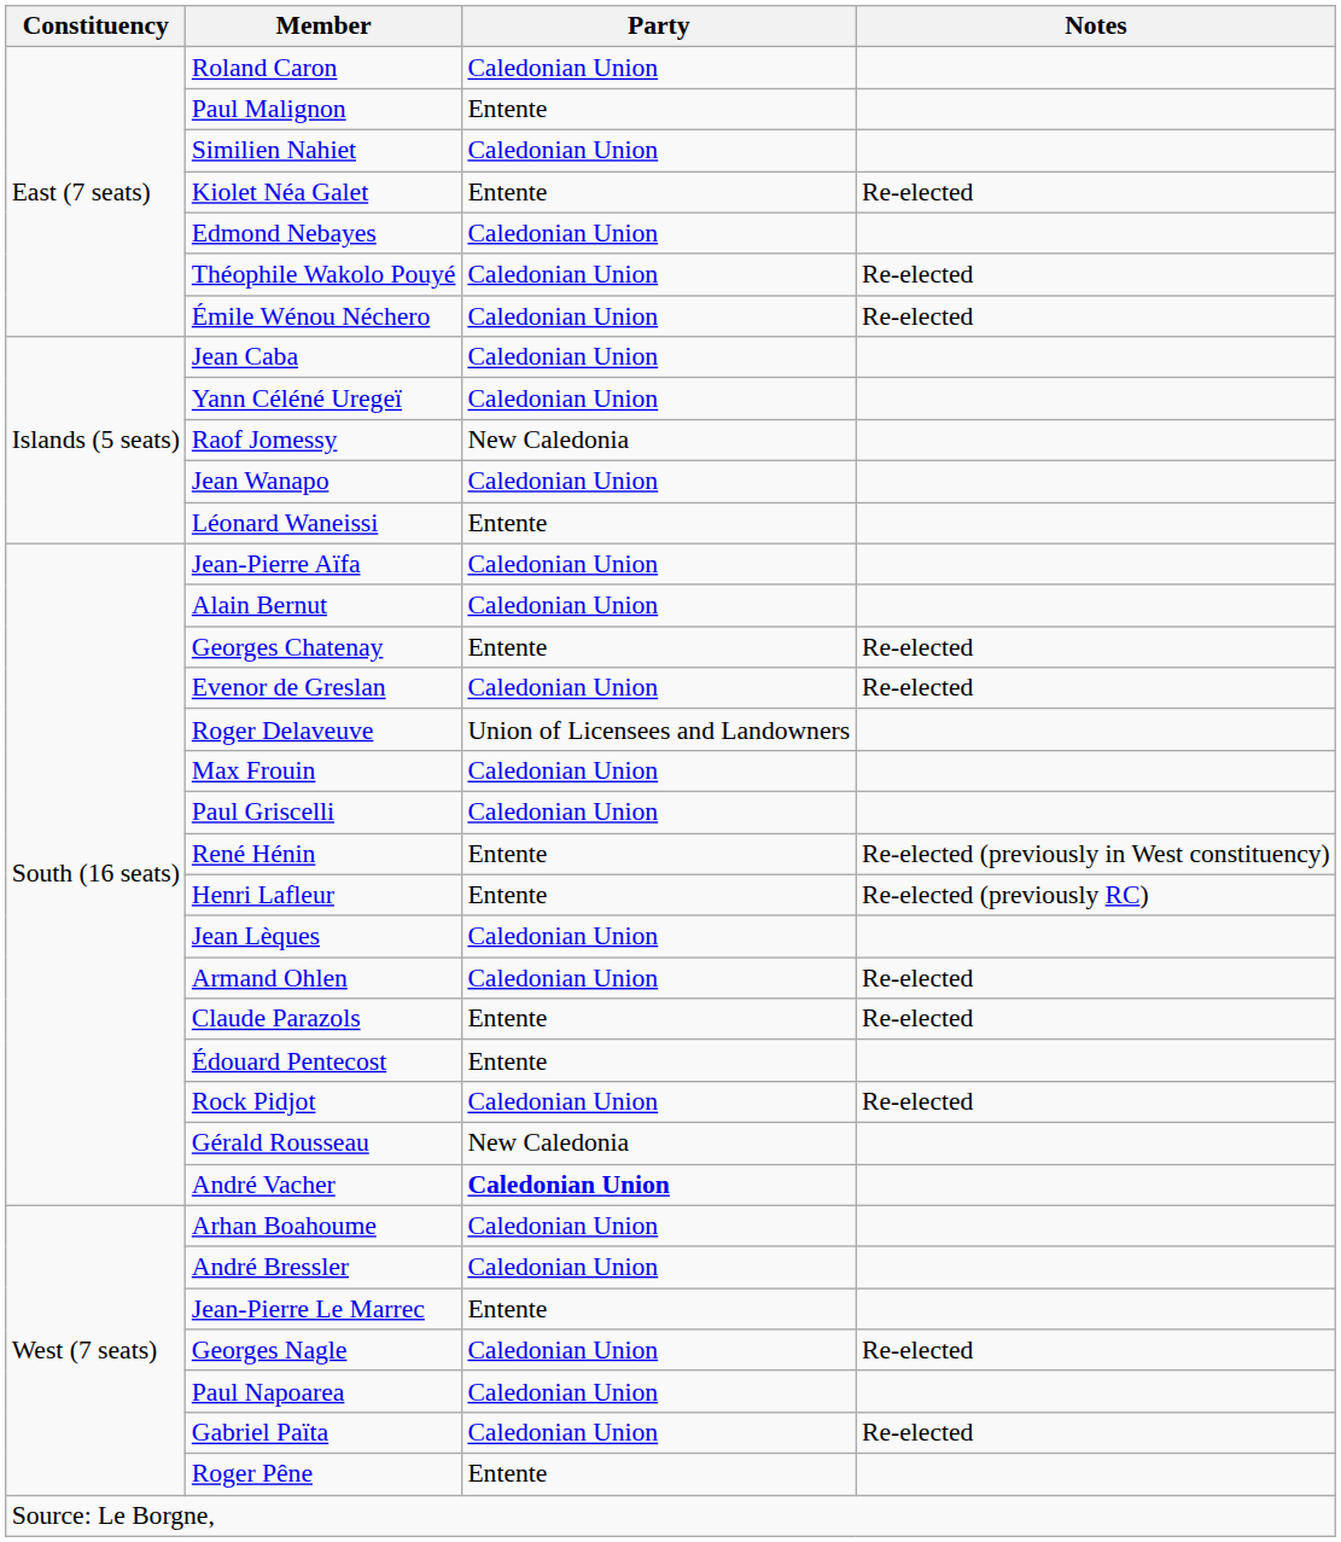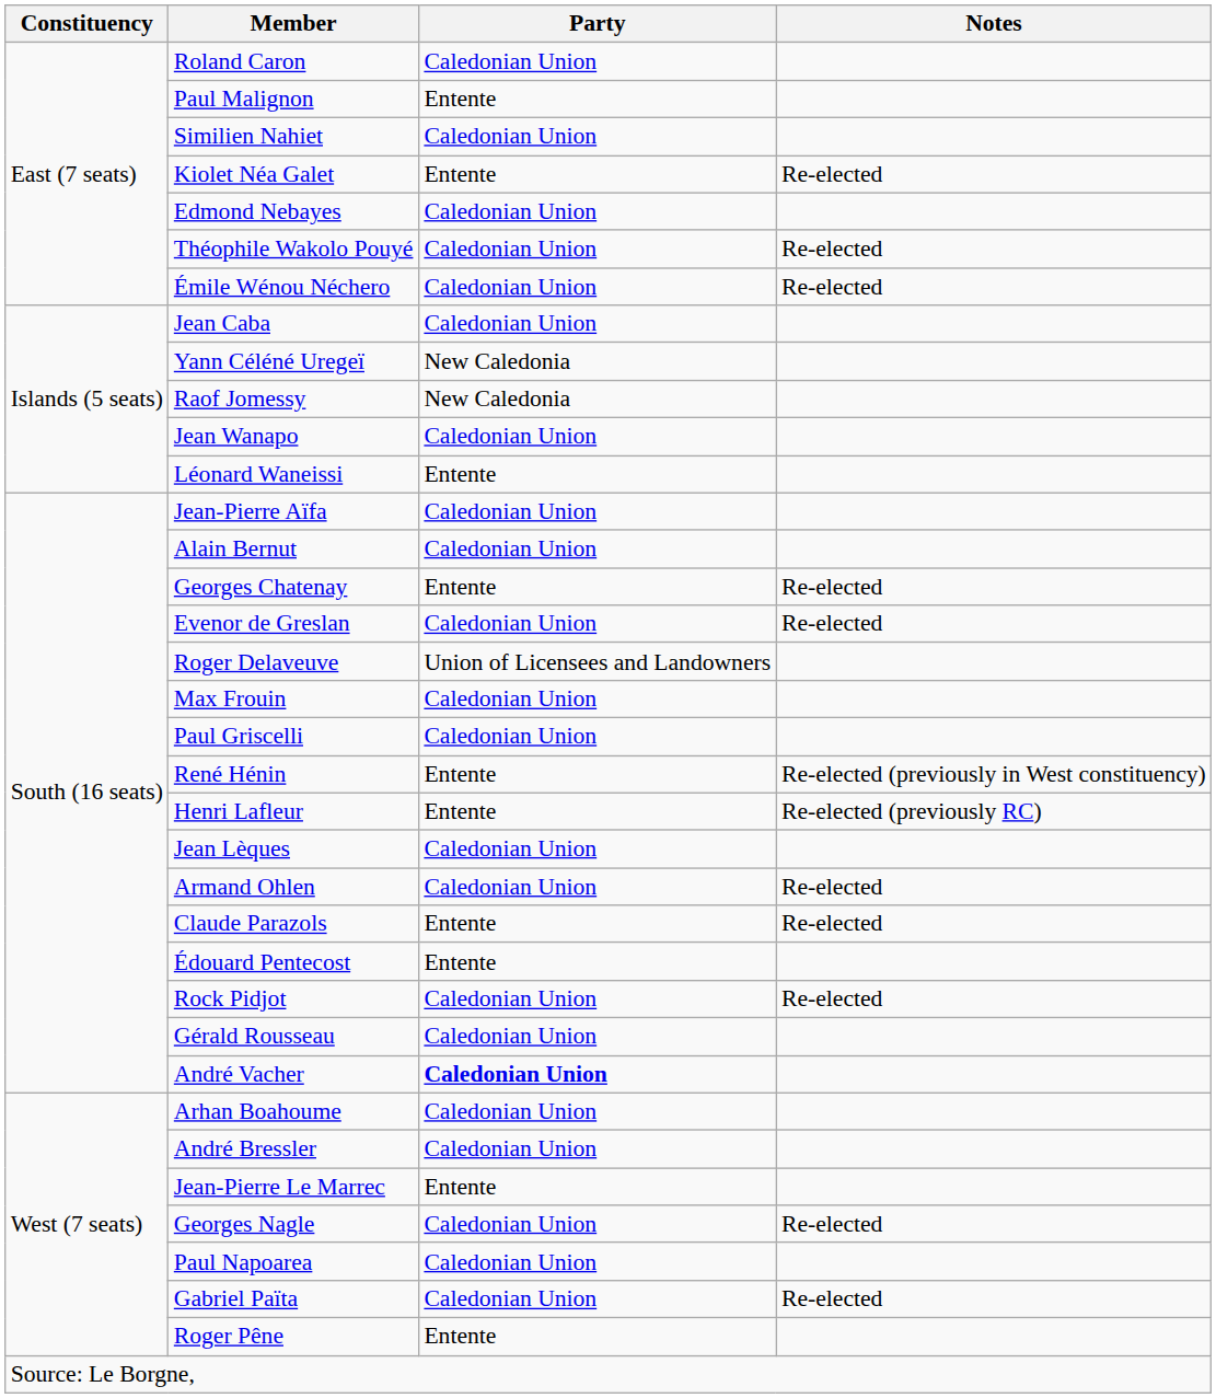 <table class="wikitable sortable">
 <tr>
 <th>Constituency</th>
 <th>Member</th>
 <th>Party</th>
 <th>Notes</th>
 </tr>
 <tr>
 <td rowspan=7>East (7 seats)</td>
 <td><a href='#'>Roland Caron</a></td>
 <td><a href='#'>Caledonian Union</a></td>
 <td></td>
 </tr>
 <tr>
 <td><a href='#'>Paul Malignon</a></td>
 <td>Entente</td>
 <td></td>
 </tr>
 <tr>
 <td><a href='#'>Similien Nahiet</a></td>
 <td><a href='#'>Caledonian Union</a></td>
 <td></td>
 </tr>
 <tr>
 <td><a href='#'>Kiolet Néa Galet</a></td>
 <td>Entente</td>
 <td>Re-elected</td>
 </tr>
 <tr>
 <td><a href='#'>Edmond Nebayes</a></td>
 <td><a href='#'>Caledonian Union</a></td>
 <td></td>
 </tr>
 <tr>
 <td><a href='#'>Théophile Wakolo Pouyé</a></td>
 <td><a href='#'>Caledonian Union</a></td>
 <td>Re-elected</td>
 </tr>
 <tr>
 <td><a href='#'>Émile Wénou Néchero</a></td>
 <td><a href='#'>Caledonian Union</a></td>
 <td>Re-elected</td>
 </tr>
 <tr>
 <td rowspan=5>Islands (5 seats)</td>
 <td><a href='#'>Jean Caba</a></td>
 <td><a href='#'>Caledonian Union</a></td>
 <td></td>
 </tr>
 <tr>
 <td><a href='#'>Yann Céléné Uregeï</a></td>
-<td><a href='#'>Caledonian Union</a></td>
+<td>New Caledonia</td>
 <td></td>
 </tr>
 <tr>
 <td><a href='#'>Raof Jomessy</a></td>
 <td>New Caledonia</td>
 <td></td>
 </tr>
 <tr>
 <td><a href='#'>Jean Wanapo</a></td>
 <td><a href='#'>Caledonian Union</a></td>
 <td></td>
 </tr>
 <tr>
 <td><a href='#'>Léonard Waneissi</a></td>
 <td>Entente</td>
 <td></td>
 </tr>
 <tr>
 <td rowspan=16>South (16 seats)</td>
 <td><a href='#'>Jean-Pierre Aïfa</a></td>
 <td><a href='#'>Caledonian Union</a></td>
 <td></td>
 </tr>
 <tr>
 <td><a href='#'>Alain Bernut</a></td>
 <td><a href='#'>Caledonian Union</a></td>
 <td></td>
 </tr>
 <tr>
 <td><a href='#'>Georges Chatenay</a></td>
 <td>Entente</td>
 <td>Re-elected</td>
 </tr>
 <tr>
 <td><a href='#'>Evenor de Greslan</a></td>
 <td><a href='#'>Caledonian Union</a></td>
 <td>Re-elected</td>
 </tr>
 <tr>
 <td><a href='#'>Roger Delaveuve</a></td>
 <td>Union of Licensees and Landowners</td>
 <td></td>
 </tr>
 <tr>
 <td><a href='#'>Max Frouin</a></td>
 <td><a href='#'>Caledonian Union</a></td>
 <td></td>
 </tr>
 <tr>
 <td><a href='#'>Paul Griscelli</a></td>
 <td><a href='#'>Caledonian Union</a></td>
 <td></td>
 </tr>
 <tr>
 <td><a href='#'>René Hénin</a></td>
 <td>Entente</td>
 <td>Re-elected (previously in West constituency)</td>
 </tr>
 <tr>
 <td><a href='#'>Henri Lafleur</a></td>
 <td>Entente</td>
 <td>Re-elected (previously <a href='#'>RC</a>)</td>
 </tr>
 <tr>
 <td><a href='#'>Jean Lèques</a></td>
 <td><a href='#'>Caledonian Union</a></td>
 <td></td>
 </tr>
 <tr>
 <td><a href='#'>Armand Ohlen</a></td>
 <td><a href='#'>Caledonian Union</a></td>
 <td>Re-elected</td>
 </tr>
 <tr>
 <td><a href='#'>Claude Parazols</a></td>
 <td>Entente</td>
 <td>Re-elected</td>
 </tr>
 <tr>
 <td><a href='#'>Édouard Pentecost</a></td>
 <td>Entente</td>
 <td></td>
 </tr>
 <tr>
 <td><a href='#'>Rock Pidjot</a></td>
 <td><a href='#'>Caledonian Union</a></td>
 <td>Re-elected</td>
 </tr>
 <tr>
 <td><a href='#'>Gérald Rousseau</a></td>
-<td>New Caledonia</td>
+<td><a href='#'>Caledonian Union</a></td>
 <td></td>
 </tr>
 <tr>
 <td><a href='#'>André Vacher</a></td>
 <td><strong><a href='#'>Caledonian Union</a></strong></td>
 <td></td>
 </tr>
 <tr>
 <td rowspan=7>West (7 seats)</td>
 <td><a href='#'>Arhan Boahoume</a></td>
 <td><a href='#'>Caledonian Union</a></td>
 <td></td>
 </tr>
 <tr>
 <td><a href='#'>André Bressler</a></td>
 <td><a href='#'>Caledonian Union</a></td>
 <td></td>
 </tr>
 <tr>
 <td><a href='#'>Jean-Pierre Le Marrec</a></td>
 <td>Entente</td>
 <td></td>
 </tr>
 <tr>
 <td><a href='#'>Georges Nagle</a></td>
 <td><a href='#'>Caledonian Union</a></td>
 <td>Re-elected</td>
 </tr>
 <tr>
 <td><a href='#'>Paul Napoarea</a></td>
 <td><a href='#'>Caledonian Union</a></td>
 <td></td>
 </tr>
 <tr>
 <td><a href='#'>Gabriel Païta</a></td>
 <td><a href='#'>Caledonian Union</a></td>
 <td>Re-elected</td>
 </tr>
 <tr>
 <td><a href='#'>Roger Pêne</a></td>
 <td>Entente</td>
 <td></td>
 </tr>
 <tr class=sortbottom>
 <td colspan=4>Source:  Le Borgne,  </td>
 </tr>
 </table>
